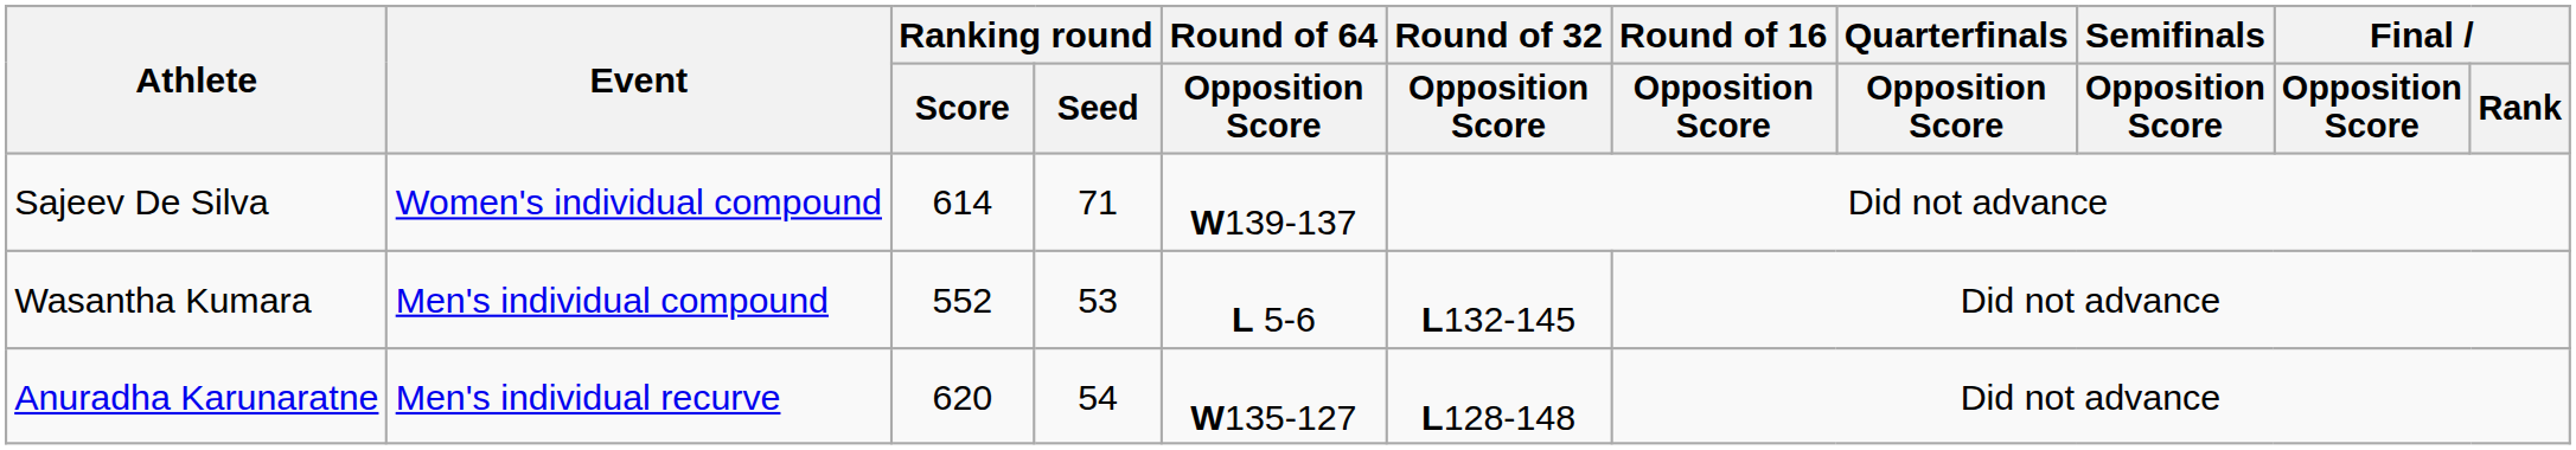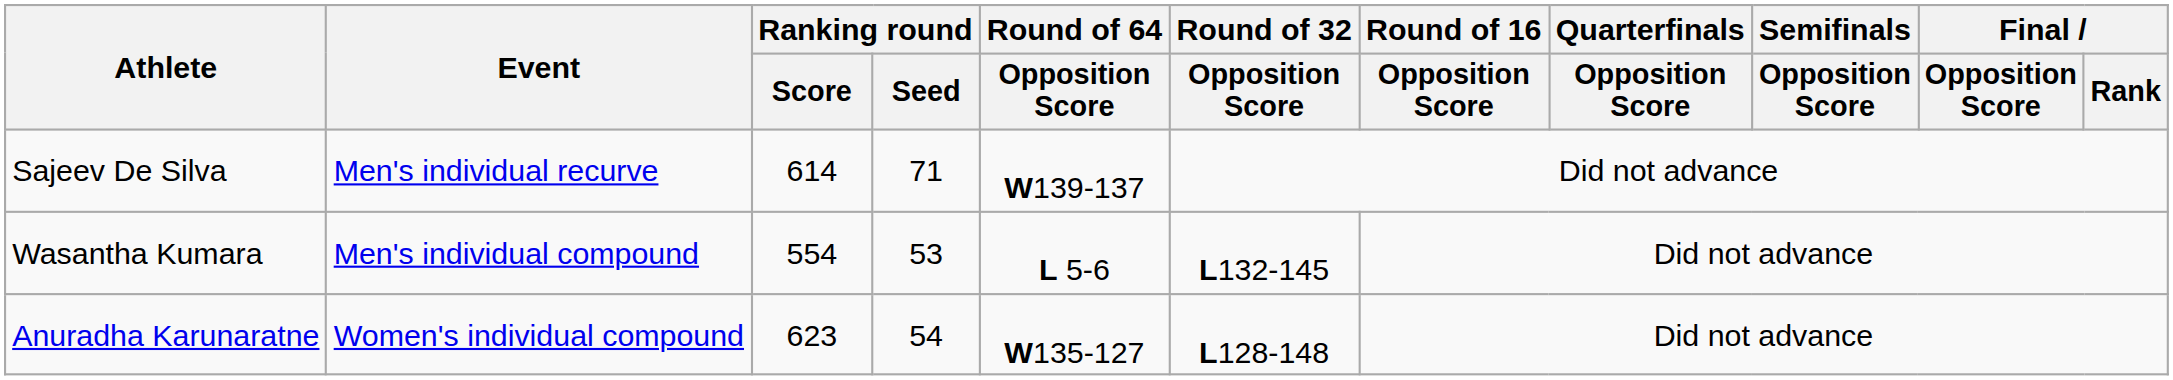 <table class="wikitable" style="font-size:90%">
 <tr>
 <th rowspan=2>Athlete</th>
 <th rowspan=2>Event</th>
 <th colspan="2">Ranking round</th>
 <th>Round of 64</th>
 <th>Round of 32</th>
 <th>Round of 16</th>
 <th>Quarterfinals</th>
 <th>Semifinals</th>
 <th colspan="2">Final / </th>
 </tr>
 <tr style="font-size:95%">
 <th>Score</th>
 <th>Seed</th>
 <th>Opposition<br>Score</th>
 <th>Opposition<br>Score</th>
 <th>Opposition<br>Score</th>
 <th>Opposition<br>Score</th>
 <th>Opposition<br>Score</th>
 <th>Opposition<br>Score</th>
 <th>Rank</th>
 </tr>
 <tr align=center>
 <td align=left>Sajeev De Silva</td>
-<td align=left><a href='#'>Women's individual compound</a></td>
+<td align=left><a href='#'>Men's individual recurve</a></td>
 <td>614</td>
 <td>71</td>
 <td><br><strong>W</strong>139-137</td>
 <td colspan=6>Did not advance</td>
 </tr>
 <tr align=center>
 <td align=left>Wasantha Kumara</td>
 <td align=left><a href='#'>Men's individual compound</a></td>
-<td>552</td>
+<td>554</td>
 <td>53</td>
 <td><br><strong>L</strong> 5-6</td>
 <td><br><strong>L</strong>132-145</td>
 <td colspan=5>Did not advance</td>
 </tr>
 <tr align=center>
 <td align=left><a href='#'>Anuradha Karunaratne</a></td>
-<td align=left><a href='#'>Men's individual recurve</a></td>
-<td>620</td>
+<td align=left><a href='#'>Women's individual compound</a></td>
+<td>623</td>
 <td>54</td>
 <td><br><strong>W</strong>135-127</td>
 <td><br><strong>L</strong>128-148</td>
 <td colspan=5>Did not advance</td>
 </tr>
 </table>
